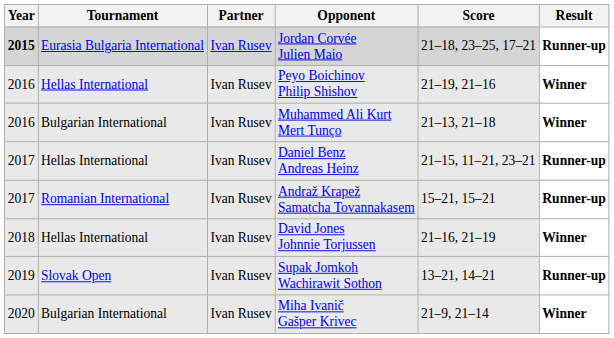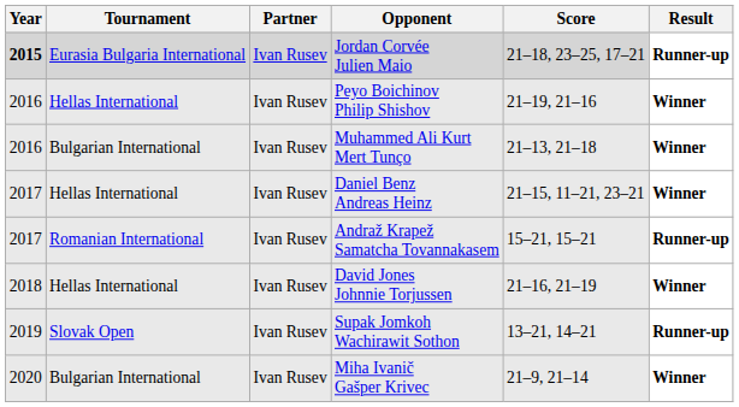 <table class="sortable wikitable" style="font-size: 90%;">
 <tr>
 <th>Year</th>
 <th>Tournament</th>
 <th>Partner</th>
 <th>Opponent</th>
 <th>Score</th>
 <th>Result</th>
 </tr>
 <tr style="background:#D5D5D5">
 <td align="center"><strong>2015</strong></td>
 <td align="left"><a href='#'>Eurasia Bulgaria International</a></td>
 <td align="left"> <a href='#'>Ivan Rusev</a></td>
 <td align="left"> <a href='#'>Jordan Corvée</a><br> <a href='#'>Julien Maio</a></td>
 <td align="left">21–18, 23–25, 17–21</td>
 <td style="text-align:left; background:white"> <strong>Runner-up</strong></td>
 </tr>
 <tr style="background:#E9E9E9">
 <td align="center">2016</td>
 <td align="left"><a href='#'>Hellas International</a></td>
 <td align="left"> Ivan Rusev</td>
 <td align="left"> <a href='#'>Peyo Boichinov</a><br> <a href='#'>Philip Shishov</a></td>
 <td align="left">21–19, 21–16</td>
 <td style="text-align:left; background:white"> <strong>Winner</strong></td>
 </tr>
 <tr style="background:#E9E9E9">
 <td align="center">2016</td>
 <td align="left">Bulgarian International</td>
 <td align="left"> Ivan Rusev</td>
 <td align="left"> <a href='#'>Muhammed Ali Kurt</a><br> <a href='#'>Mert Tunço</a></td>
 <td align="left">21–13, 21–18</td>
 <td style="text-align:left; background:white"> <strong>Winner</strong></td>
 </tr>
 <tr style="background:#E9E9E9">
 <td align="center">2017</td>
 <td align="left">Hellas International</td>
 <td align="left"> Ivan Rusev</td>
 <td align="left"> <a href='#'>Daniel Benz</a><br> <a href='#'>Andreas Heinz</a></td>
 <td align="left">21–15, 11–21, 23–21</td>
-<td style="text-align:left; background:white"> <strong>Runner-up</strong></td>
+<td style="text-align:left; background:white"> <strong>Winner</strong></td>
 </tr>
 <tr style="background:#E9E9E9">
 <td align="center">2017</td>
 <td align="left"><a href='#'>Romanian International</a></td>
 <td align="left"> Ivan Rusev</td>
 <td align="left"> <a href='#'>Andraž Krapež</a><br> <a href='#'>Samatcha Tovannakasem</a></td>
 <td align="left">15–21, 15–21</td>
 <td style="text-align:left; background:white"> <strong>Runner-up</strong></td>
 </tr>
 <tr style="background:#E9E9E9">
 <td align="center">2018</td>
 <td align="left">Hellas International</td>
 <td align="left"> Ivan Rusev</td>
 <td align="left"> <a href='#'>David Jones</a><br> <a href='#'>Johnnie Torjussen</a></td>
 <td align="left">21–16, 21–19</td>
 <td style="text-align:left; background:white"> <strong>Winner</strong></td>
 </tr>
 <tr style="background:#E9E9E9">
 <td align="center">2019</td>
 <td align="left"><a href='#'>Slovak Open</a></td>
 <td align="left"> Ivan Rusev</td>
 <td align="left"> <a href='#'>Supak Jomkoh</a><br> <a href='#'>Wachirawit Sothon</a></td>
 <td align="left">13–21, 14–21</td>
 <td style="text-align:left; background:white"> <strong>Runner-up</strong></td>
 </tr>
 <tr style="background:#E9E9E9">
 <td align="center">2020</td>
 <td align="left">Bulgarian International</td>
 <td align="left"> Ivan Rusev</td>
 <td align="left"> <a href='#'>Miha Ivanič</a><br> <a href='#'>Gašper Krivec</a></td>
 <td align="left">21–9, 21–14</td>
 <td style="text-align:left; background:white"> <strong>Winner</strong></td>
 </tr>
 </table>
